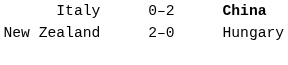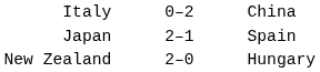 <table style="text-align:center">
 <tr>
 <th width=200></th>
 <th width=100></th>
 <th width=200></th>
 </tr>
 <tr>
 <td align=right>Italy</td>
 <td>0–2</td>
-<td align=left><strong>China</strong></td>
+<td align=left>China</td>
+</tr>
+<tr>
+<td align=right>Japan</td>
+<td>2–1</td>
+<td align=left>Spain</td>
 </tr>
 <tr>
 <td align=right>New Zealand</td>
 <td>2–0</td>
 <td align=left>Hungary</td>
 </tr>
 <tr>
 </tr>
 </table>
